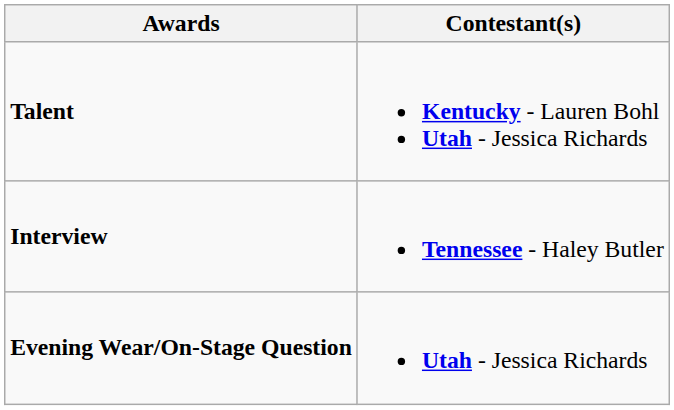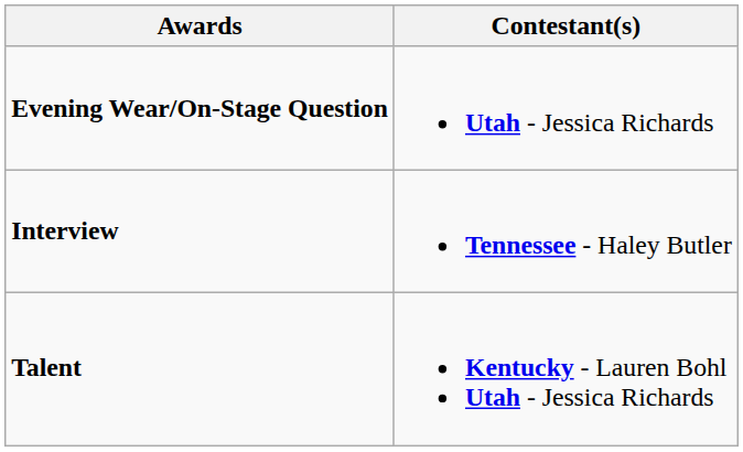 <table class="wikitable">
 <tr>
 <th>Awards</th>
 <th>Contestant(s)</th>
 </tr>
 <tr>
-<td><strong>Talent</strong></td>
-<td><br><ul><li> <strong><a href='#'>Kentucky</a></strong> - Lauren Bohl</li><li> <strong><a href='#'>Utah</a></strong> - Jessica Richards</li></ul></td>
+<td><strong>Evening Wear/On-Stage Question</strong></td>
+<td><br><ul><li> <strong><a href='#'>Utah</a></strong> - Jessica Richards</li></ul></td>
 </tr>
 <tr>
 <td><strong>Interview</strong></td>
 <td><br><ul><li> <strong><a href='#'>Tennessee</a></strong> - Haley Butler</li></ul></td>
 </tr>
 <tr>
-<td><strong>Evening Wear/On-Stage Question</strong></td>
-<td><br><ul><li> <strong><a href='#'>Utah</a></strong> - Jessica Richards</li></ul></td>
+<td><strong>Talent</strong></td>
+<td><br><ul><li> <strong><a href='#'>Kentucky</a></strong> - Lauren Bohl</li><li> <strong><a href='#'>Utah</a></strong> - Jessica Richards</li></ul></td>
 </tr>
 </table>
